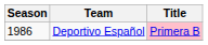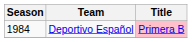 <table class="wikitable">
 <tr>
 <th>Season</th>
 <th>Team</th>
 <th>Title</th>
 </tr>
 <tr>
-<td>1986</td>
+<td>1984</td>
 <td><a href='#'>Deportivo Español</a></td>
 <td style="background: pink;"><a href='#'>Primera B</a></td>
 </tr>
 <tr>
 </tr>
 </table>
